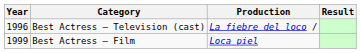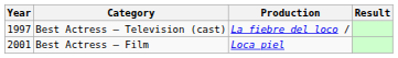 <table class="wikitable">
 <tr>
 <th>Year</th>
 <th>Category</th>
 <th>Production</th>
 <th>Result</th>
 </tr>
 <tr>
-<td>1996</td>
+<td>1997</td>
 <td>Best Actress – Television (cast)</td>
 <td><em><a href='#'>La fiebre del loco</a></em> / <em></em></td>
 <td style="background-color:#CFC"></td>
 </tr>
 <tr>
-<td>1999</td>
+<td>2001</td>
 <td>Best Actress – Film</td>
 <td><em><a href='#'>Loca piel</a></em></td>
 <td style="background-color:#CFC"></td>
 </tr>
 </table>
